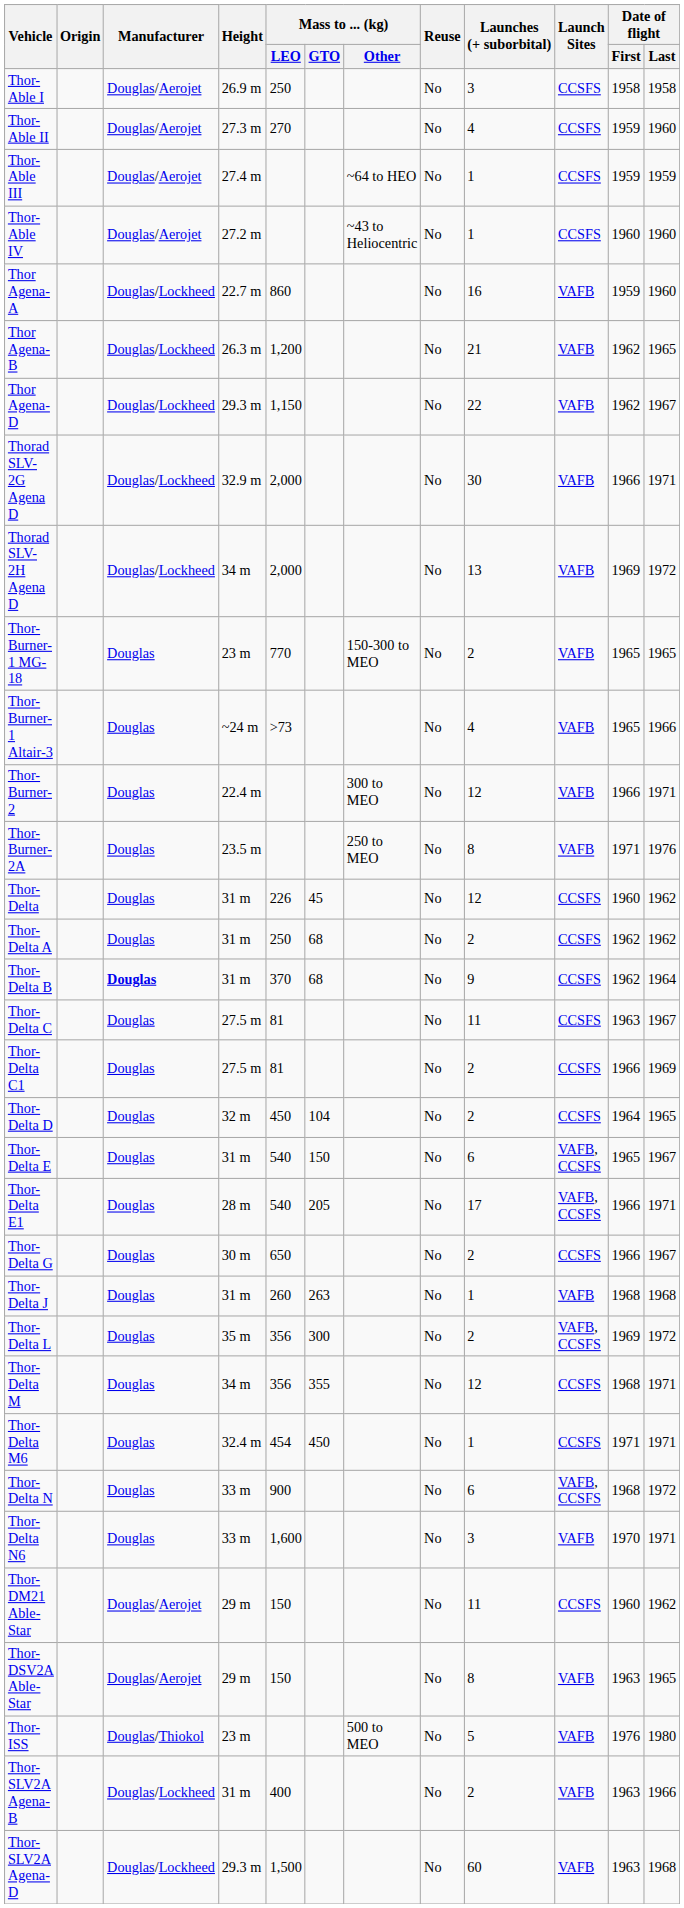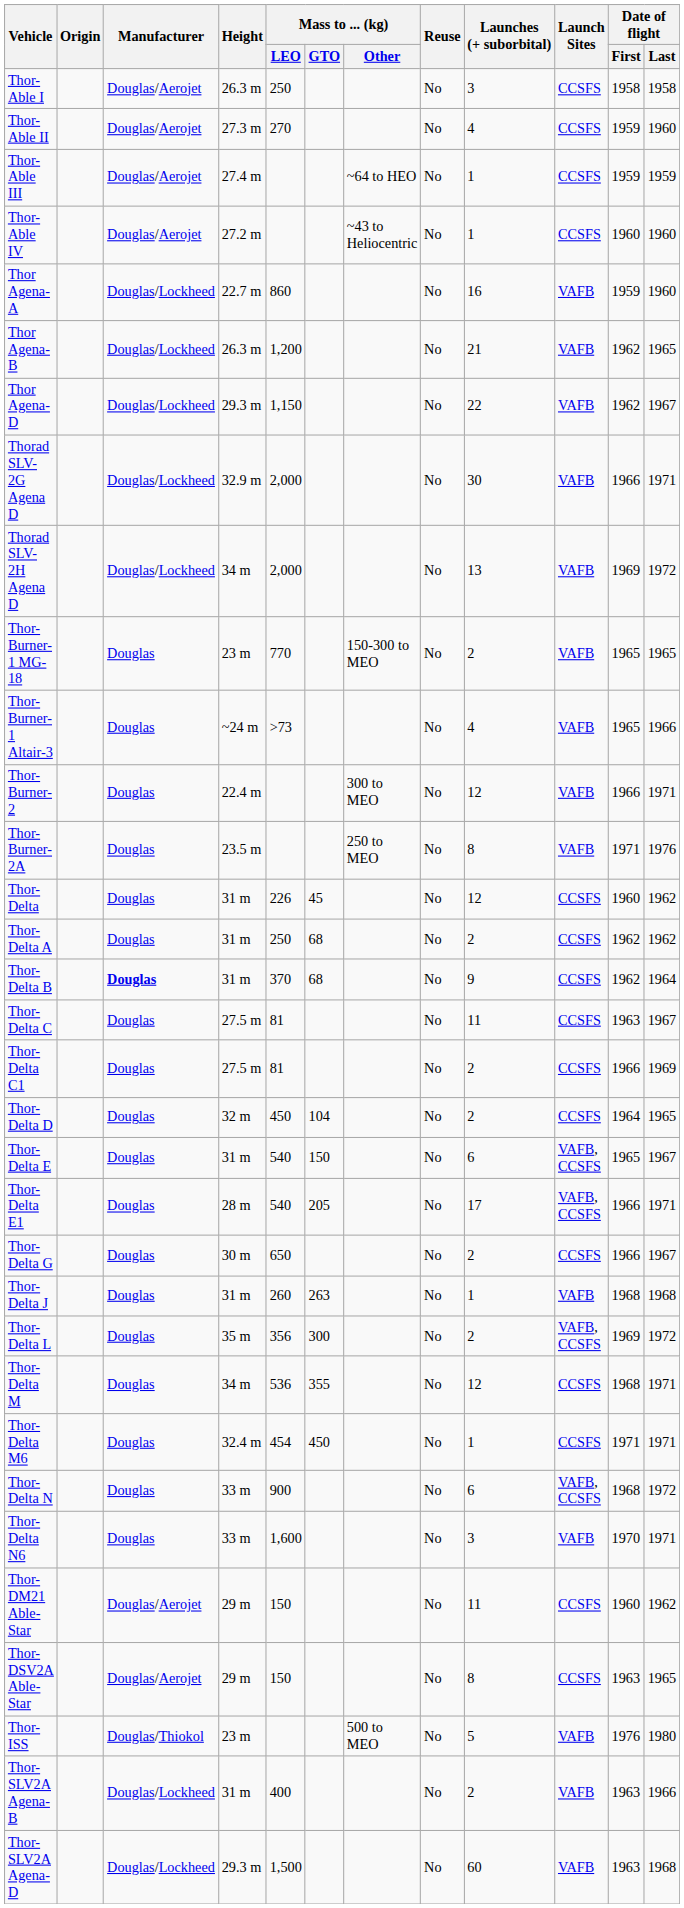 <table class="wikitable sortable sort-under sticky-header-multi" style="font-size: 85%;">
 <tr>
 <th rowspan="2">Vehicle</th>
 <th rowspan="2">Origin</th>
 <th rowspan="2">Manufacturer</th>
 <th rowspan="2">Height</th>
 <th colspan="3">Mass to ... (kg)</th>
 <th rowspan="2">Reuse</th>
 <th rowspan="2">Launches<br>(+ suborbital)</th>
 <th rowspan="2">Launch Sites</th>
 <th colspan="2">Date of flight</th>
 </tr>
 <tr>
 <th><a href='#'>LEO</a></th>
 <th><a href='#'>GTO</a></th>
 <th><a href='#'>Other</a></th>
 <th>First</th>
 <th>Last</th>
 </tr>
 <tr>
 <td><a href='#'>Thor-Able I</a></td>
 <td></td>
 <td><a href='#'>Douglas</a>/<a href='#'>Aerojet</a></td>
-<td>26.9 m</td>
+<td>26.3 m</td>
 <td>250</td>
 <td></td>
 <td></td>
 <td>No</td>
 <td>3</td>
 <td> <a href='#'>CCSFS</a></td>
 <td>1958</td>
 <td>1958</td>
 </tr>
 <tr>
 <td><a href='#'>Thor-Able II</a></td>
 <td></td>
 <td><a href='#'>Douglas</a>/<a href='#'>Aerojet</a></td>
 <td>27.3 m</td>
 <td>270</td>
 <td></td>
 <td></td>
 <td>No</td>
 <td>4</td>
 <td> <a href='#'>CCSFS</a></td>
 <td>1959</td>
 <td>1960</td>
 </tr>
 <tr>
 <td><a href='#'>Thor-Able III</a></td>
 <td></td>
 <td><a href='#'>Douglas</a>/<a href='#'>Aerojet</a></td>
 <td>27.4 m</td>
 <td></td>
 <td></td>
 <td>~64 to HEO</td>
 <td>No</td>
 <td>1</td>
 <td> <a href='#'>CCSFS</a></td>
 <td>1959</td>
 <td>1959</td>
 </tr>
 <tr>
 <td><a href='#'>Thor-Able IV</a></td>
 <td></td>
 <td><a href='#'>Douglas</a>/<a href='#'>Aerojet</a></td>
 <td>27.2 m</td>
 <td></td>
 <td></td>
 <td>~43 to Heliocentric</td>
 <td>No</td>
 <td>1</td>
 <td> <a href='#'>CCSFS</a></td>
 <td>1960</td>
 <td>1960</td>
 </tr>
 <tr>
 <td><a href='#'>Thor Agena-A</a></td>
 <td></td>
 <td><a href='#'>Douglas</a>/<a href='#'>Lockheed</a></td>
 <td>22.7 m</td>
 <td>860</td>
 <td></td>
 <td></td>
 <td>No</td>
 <td>16</td>
 <td> <a href='#'>VAFB</a></td>
 <td>1959</td>
 <td>1960</td>
 </tr>
 <tr>
 <td><a href='#'>Thor Agena-B</a></td>
 <td></td>
 <td><a href='#'>Douglas</a>/<a href='#'>Lockheed</a></td>
 <td>26.3 m</td>
 <td>1,200</td>
 <td></td>
 <td></td>
 <td>No</td>
 <td>21</td>
 <td> <a href='#'>VAFB</a></td>
 <td>1962</td>
 <td>1965</td>
 </tr>
 <tr>
 <td><a href='#'>Thor Agena-D</a></td>
 <td></td>
 <td><a href='#'>Douglas</a>/<a href='#'>Lockheed</a></td>
 <td>29.3 m</td>
 <td>1,150</td>
 <td></td>
 <td></td>
 <td>No</td>
 <td>22</td>
 <td> <a href='#'>VAFB</a></td>
 <td>1962</td>
 <td>1967</td>
 </tr>
 <tr>
 <td><a href='#'>Thorad SLV-2G Agena D</a></td>
 <td></td>
 <td><a href='#'>Douglas</a>/<a href='#'>Lockheed</a></td>
 <td>32.9 m</td>
 <td>2,000</td>
 <td></td>
 <td></td>
 <td>No</td>
 <td>30</td>
 <td> <a href='#'>VAFB</a></td>
 <td>1966</td>
 <td>1971</td>
 </tr>
 <tr>
 <td><a href='#'>Thorad SLV-2H Agena D</a></td>
 <td></td>
 <td><a href='#'>Douglas</a>/<a href='#'>Lockheed</a></td>
 <td>34 m</td>
 <td>2,000</td>
 <td></td>
 <td></td>
 <td>No</td>
 <td>13</td>
 <td> <a href='#'>VAFB</a></td>
 <td>1969</td>
 <td>1972</td>
 </tr>
 <tr>
 <td><a href='#'>Thor-Burner-1 MG-18</a></td>
 <td></td>
 <td><a href='#'>Douglas</a></td>
 <td>23 m</td>
 <td>770</td>
 <td></td>
 <td>150-300 to MEO</td>
 <td>No</td>
 <td>2</td>
 <td> <a href='#'>VAFB</a></td>
 <td>1965</td>
 <td>1965</td>
 </tr>
 <tr>
 <td><a href='#'>Thor-Burner-1 Altair-3</a></td>
 <td></td>
 <td><a href='#'>Douglas</a></td>
 <td>~24 m</td>
 <td>>73</td>
 <td></td>
 <td></td>
 <td>No</td>
 <td>4</td>
 <td> <a href='#'>VAFB</a></td>
 <td>1965</td>
 <td>1966</td>
 </tr>
 <tr>
 <td><a href='#'>Thor-Burner-2</a></td>
 <td></td>
 <td><a href='#'>Douglas</a></td>
 <td>22.4 m</td>
 <td></td>
 <td></td>
 <td>300 to MEO</td>
 <td>No</td>
 <td>12</td>
 <td> <a href='#'>VAFB</a></td>
 <td>1966</td>
 <td>1971</td>
 </tr>
 <tr>
 <td><a href='#'>Thor-Burner-2A</a></td>
 <td></td>
 <td><a href='#'>Douglas</a></td>
 <td>23.5 m</td>
 <td></td>
 <td></td>
 <td>250 to MEO</td>
 <td>No</td>
 <td>8</td>
 <td> <a href='#'>VAFB</a></td>
 <td>1971</td>
 <td>1976</td>
 </tr>
 <tr>
 <td><a href='#'>Thor-Delta</a></td>
 <td></td>
 <td><a href='#'>Douglas</a></td>
 <td>31 m</td>
 <td>226</td>
 <td>45</td>
 <td></td>
 <td>No</td>
 <td>12</td>
 <td> <a href='#'>CCSFS</a></td>
 <td>1960</td>
 <td>1962</td>
 </tr>
 <tr>
 <td><a href='#'>Thor-Delta A</a></td>
 <td></td>
 <td><a href='#'>Douglas</a></td>
 <td>31 m</td>
 <td>250</td>
 <td>68</td>
 <td></td>
 <td>No</td>
 <td>2</td>
 <td> <a href='#'>CCSFS</a></td>
 <td>1962</td>
 <td>1962</td>
 </tr>
 <tr>
 <td><a href='#'>Thor-Delta B</a></td>
 <td></td>
 <td><strong><a href='#'>Douglas</a></strong></td>
 <td>31 m</td>
 <td>370</td>
 <td>68</td>
 <td></td>
 <td>No</td>
 <td>9</td>
 <td> <a href='#'>CCSFS</a></td>
 <td>1962</td>
 <td>1964</td>
 </tr>
 <tr>
 <td><a href='#'>Thor-Delta C</a></td>
 <td></td>
 <td><a href='#'>Douglas</a></td>
 <td>27.5 m</td>
 <td>81</td>
 <td></td>
 <td></td>
 <td>No</td>
 <td>11</td>
 <td> <a href='#'>CCSFS</a></td>
 <td>1963</td>
 <td>1967</td>
 </tr>
 <tr>
 <td><a href='#'>Thor-Delta C1</a></td>
 <td></td>
 <td><a href='#'>Douglas</a></td>
 <td>27.5 m</td>
 <td>81</td>
 <td></td>
 <td></td>
 <td>No</td>
 <td>2</td>
 <td> <a href='#'>CCSFS</a></td>
 <td>1966</td>
 <td>1969</td>
 </tr>
 <tr>
 <td><a href='#'>Thor-Delta D</a></td>
 <td></td>
 <td><a href='#'>Douglas</a></td>
 <td>32 m</td>
 <td>450</td>
 <td>104</td>
 <td></td>
 <td>No</td>
 <td>2</td>
 <td> <a href='#'>CCSFS</a></td>
 <td>1964</td>
 <td>1965</td>
 </tr>
 <tr>
 <td><a href='#'>Thor-Delta E</a></td>
 <td></td>
 <td><a href='#'>Douglas</a></td>
 <td>31 m</td>
 <td>540</td>
 <td>150</td>
 <td></td>
 <td>No</td>
 <td>6</td>
 <td> <a href='#'>VAFB</a>,<br> <a href='#'>CCSFS</a></td>
 <td>1965</td>
 <td>1967</td>
 </tr>
 <tr>
 <td><a href='#'>Thor-Delta E1</a></td>
 <td></td>
 <td><a href='#'>Douglas</a></td>
 <td>28 m</td>
 <td>540</td>
 <td>205</td>
 <td></td>
 <td>No</td>
 <td>17</td>
 <td> <a href='#'>VAFB</a>,<br> <a href='#'>CCSFS</a></td>
 <td>1966</td>
 <td>1971</td>
 </tr>
 <tr>
 <td><a href='#'>Thor-Delta G</a></td>
 <td></td>
 <td><a href='#'>Douglas</a></td>
 <td>30 m</td>
 <td>650</td>
 <td></td>
 <td></td>
 <td>No</td>
 <td>2</td>
 <td> <a href='#'>CCSFS</a></td>
 <td>1966</td>
 <td>1967</td>
 </tr>
 <tr>
 <td><a href='#'>Thor-Delta J</a></td>
 <td></td>
 <td><a href='#'>Douglas</a></td>
 <td>31 m</td>
 <td>260</td>
 <td>263</td>
 <td></td>
 <td>No</td>
 <td>1</td>
 <td> <a href='#'>VAFB</a></td>
 <td>1968</td>
 <td>1968</td>
 </tr>
 <tr>
 <td><a href='#'>Thor-Delta L</a></td>
 <td></td>
 <td><a href='#'>Douglas</a></td>
 <td>35 m</td>
 <td>356</td>
 <td>300</td>
 <td></td>
 <td>No</td>
 <td>2</td>
 <td> <a href='#'>VAFB</a>,<br> <a href='#'>CCSFS</a></td>
 <td>1969</td>
 <td>1972</td>
 </tr>
 <tr>
 <td><a href='#'>Thor-Delta M</a></td>
 <td></td>
 <td><a href='#'>Douglas</a></td>
 <td>34 m</td>
-<td>356</td>
+<td>536</td>
 <td>355</td>
 <td></td>
 <td>No</td>
 <td>12</td>
 <td> <a href='#'>CCSFS</a></td>
 <td>1968</td>
 <td>1971</td>
 </tr>
 <tr>
 <td><a href='#'>Thor-Delta M6</a></td>
 <td></td>
 <td><a href='#'>Douglas</a></td>
 <td>32.4 m</td>
 <td>454</td>
 <td>450</td>
 <td></td>
 <td>No</td>
 <td>1</td>
 <td> <a href='#'>CCSFS</a></td>
 <td>1971</td>
 <td>1971</td>
 </tr>
 <tr>
 <td><a href='#'>Thor-Delta N</a></td>
 <td></td>
 <td><a href='#'>Douglas</a></td>
 <td>33 m</td>
 <td>900</td>
 <td></td>
 <td></td>
 <td>No</td>
 <td>6</td>
 <td> <a href='#'>VAFB</a>,<br> <a href='#'>CCSFS</a></td>
 <td>1968</td>
 <td>1972</td>
 </tr>
 <tr>
 <td><a href='#'>Thor-Delta N6</a></td>
 <td></td>
 <td><a href='#'>Douglas</a></td>
 <td>33 m</td>
 <td>1,600</td>
 <td></td>
 <td></td>
 <td>No</td>
 <td>3</td>
 <td> <a href='#'>VAFB</a></td>
 <td>1970</td>
 <td>1971</td>
 </tr>
 <tr>
 <td><a href='#'>Thor-DM21 Able-Star</a></td>
 <td></td>
 <td><a href='#'>Douglas</a>/<a href='#'>Aerojet</a></td>
 <td>29 m</td>
 <td>150</td>
 <td></td>
 <td></td>
 <td>No</td>
 <td>11</td>
 <td> <a href='#'>CCSFS</a></td>
 <td>1960</td>
 <td>1962</td>
 </tr>
 <tr>
 <td><a href='#'>Thor-DSV2A Able-Star</a></td>
 <td></td>
 <td><a href='#'>Douglas</a>/<a href='#'>Aerojet</a></td>
 <td>29 m</td>
 <td>150</td>
 <td></td>
 <td></td>
 <td>No</td>
 <td>8</td>
-<td> <a href='#'>VAFB</a></td>
+<td> <a href='#'>CCSFS</a></td>
 <td>1963</td>
 <td>1965</td>
 </tr>
 <tr>
 <td><a href='#'>Thor-ISS</a></td>
 <td></td>
 <td><a href='#'>Douglas</a>/<a href='#'>Thiokol</a></td>
 <td>23 m</td>
 <td></td>
 <td></td>
 <td>500 to MEO</td>
 <td>No</td>
 <td>5</td>
 <td> <a href='#'>VAFB</a></td>
 <td>1976</td>
 <td>1980</td>
 </tr>
 <tr>
 <td><a href='#'>Thor-SLV2A Agena-B</a></td>
 <td></td>
 <td><a href='#'>Douglas</a>/<a href='#'>Lockheed</a></td>
 <td>31 m</td>
 <td>400</td>
 <td></td>
 <td></td>
 <td>No</td>
 <td>2</td>
 <td> <a href='#'>VAFB</a></td>
 <td>1963</td>
 <td>1966</td>
 </tr>
 <tr>
 <td><a href='#'>Thor-SLV2A Agena-D</a></td>
 <td></td>
 <td><a href='#'>Douglas</a>/<a href='#'>Lockheed</a></td>
 <td>29.3 m</td>
 <td>1,500</td>
 <td></td>
 <td></td>
 <td>No</td>
 <td>60</td>
 <td> <a href='#'>VAFB</a></td>
 <td>1963</td>
 <td>1968</td>
 </tr>
 </table>
